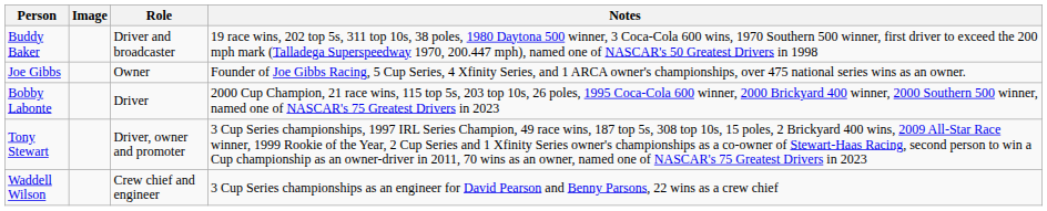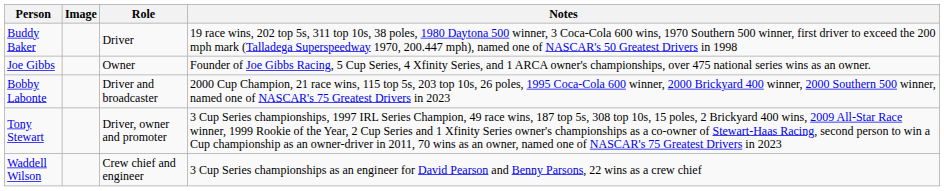 <table class="wikitable sortable">
 <tr>
 <th>Person</th>
 <th>Image</th>
 <th>Role</th>
 <th>Notes</th>
 </tr>
 <tr>
 <td><a href='#'>Buddy Baker</a></td>
 <td></td>
-<td>Driver and broadcaster</td>
+<td>Driver</td>
 <td>19 race wins, 202 top 5s, 311 top 10s, 38 poles, <a href='#'>1980 Daytona 500</a> winner, 3 Coca-Cola 600 wins, 1970 Southern 500 winner, first driver to exceed the 200 mph mark (<a href='#'>Talladega Superspeedway</a> 1970, 200.447 mph), named one of <a href='#'>NASCAR's 50 Greatest Drivers</a> in 1998</td>
 </tr>
 <tr>
 <td><a href='#'>Joe Gibbs</a></td>
 <td></td>
 <td>Owner</td>
 <td>Founder of <a href='#'>Joe Gibbs Racing</a>, 5 Cup Series, 4 Xfinity Series, and 1 ARCA owner's championships, over 475 national series wins as an owner.</td>
 </tr>
 <tr>
 <td><a href='#'>Bobby Labonte</a></td>
 <td></td>
-<td>Driver</td>
+<td>Driver and broadcaster</td>
 <td>2000 Cup Champion, 21 race wins, 115 top 5s, 203 top 10s, 26 poles, <a href='#'>1995 Coca-Cola 600</a> winner, <a href='#'>2000 Brickyard 400</a> winner, <a href='#'>2000 Southern 500</a> winner, named one of <a href='#'>NASCAR's 75 Greatest Drivers</a> in 2023</td>
 </tr>
 <tr>
 <td><a href='#'>Tony Stewart</a></td>
 <td></td>
 <td>Driver, owner and promoter</td>
 <td>3 Cup Series championships, 1997 IRL Series Champion, 49 race wins, 187 top 5s, 308 top 10s, 15 poles, 2 Brickyard 400 wins, <a href='#'> 2009 All-Star Race</a> winner, 1999 Rookie of the Year, 2 Cup Series and 1 Xfinity Series owner's championships as a co-owner of <a href='#'>Stewart-Haas Racing</a>, second person to win a Cup championship as an owner-driver in 2011, 70 wins as an owner, named one of <a href='#'>NASCAR's 75 Greatest Drivers</a> in 2023</td>
 </tr>
 <tr>
 <td><a href='#'>Waddell Wilson</a></td>
 <td></td>
 <td>Crew chief and engineer</td>
 <td>3 Cup Series championships as an engineer for <a href='#'>David Pearson</a> and <a href='#'>Benny Parsons</a>, 22 wins as a crew chief</td>
 </tr>
 </table>
